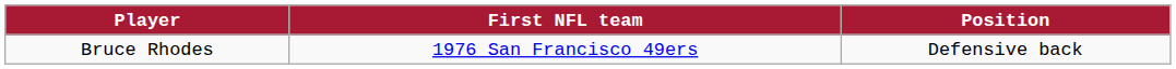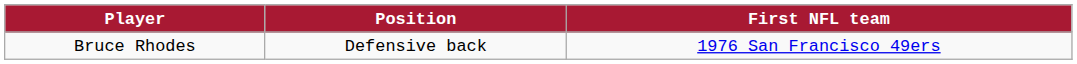 <table class="wikitable" width="65%">
 <tr align="center"  style="background:#A81933;color:#FFFFFF;">
 <td><strong>Player</strong></td>
+<td><strong>Position</strong></td>
 <td><strong>First NFL team</strong></td>
-<td><strong>Position</strong></td>
 </tr>
 <tr align="center" bgcolor="">
 <td>Bruce Rhodes</td>
+<td>Defensive back</td>
 <td><a href='#'>1976 San Francisco 49ers</a></td>
-<td>Defensive back</td>
 </tr>
 </table>
